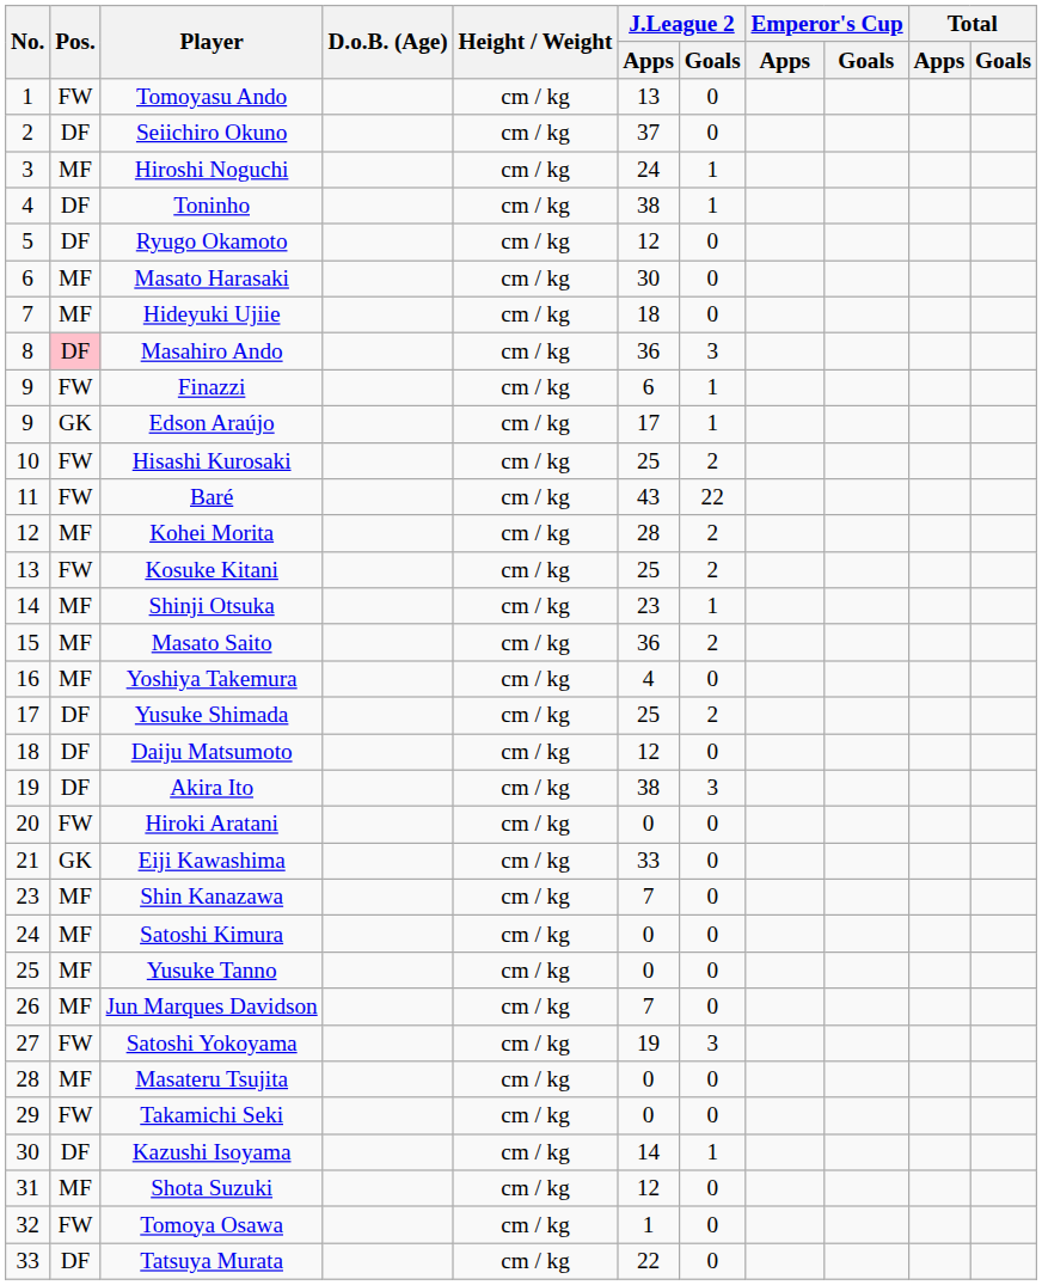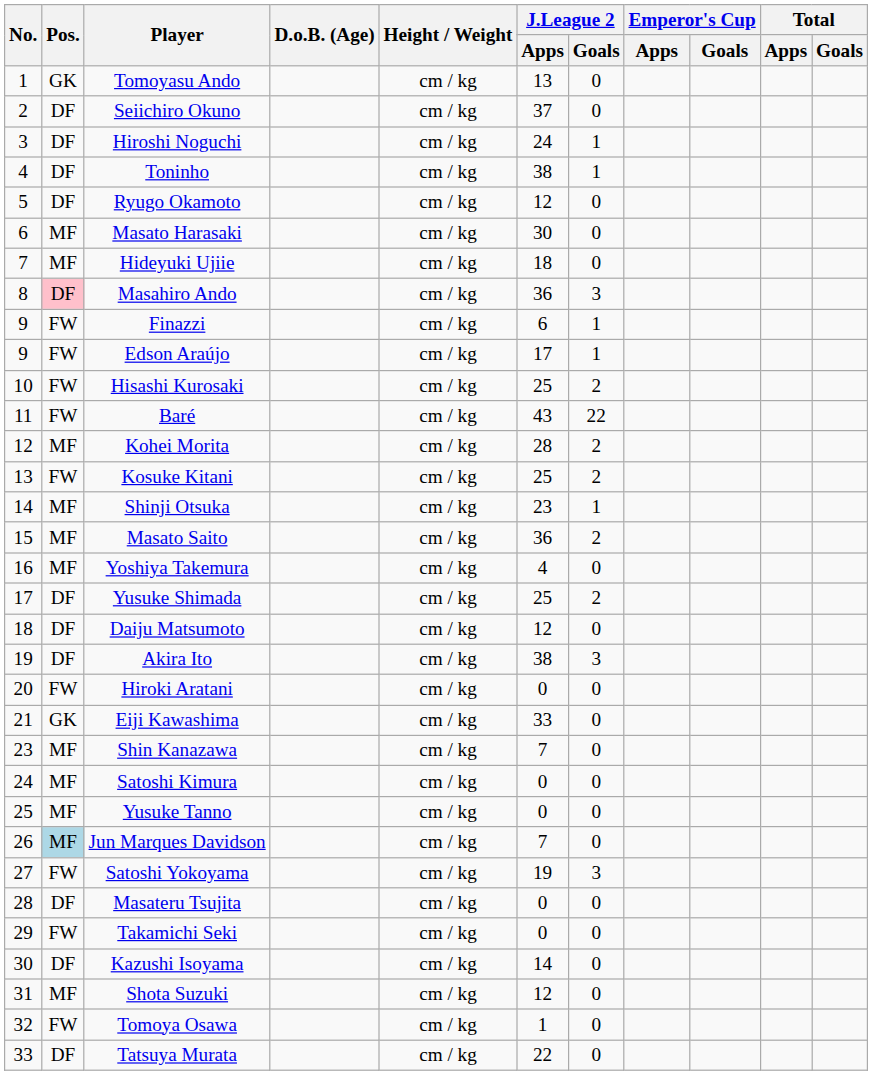 <table class="wikitable" style="text-align:center;">
 <tr>
 <th rowspan="2">No.</th>
 <th rowspan="2">Pos.</th>
 <th rowspan="2">Player</th>
 <th rowspan="2">D.o.B. (Age)</th>
 <th rowspan="2">Height / Weight</th>
 <th colspan="2"><a href='#'>J.League 2</a></th>
 <th colspan="2"><a href='#'>Emperor's Cup</a></th>
 <th colspan="2">Total</th>
 </tr>
 <tr>
 <th>Apps</th>
 <th>Goals</th>
 <th>Apps</th>
 <th>Goals</th>
 <th>Apps</th>
 <th>Goals</th>
 </tr>
 <tr>
 <td>1</td>
-<td>FW</td>
+<td>GK</td>
 <td><a href='#'>Tomoyasu Ando</a></td>
 <td></td>
 <td>cm / kg</td>
 <td>13</td>
 <td>0</td>
 <td></td>
 <td></td>
 <td></td>
 <td></td>
 </tr>
 <tr>
 <td>2</td>
 <td>DF</td>
 <td><a href='#'>Seiichiro Okuno</a></td>
 <td></td>
 <td>cm / kg</td>
 <td>37</td>
 <td>0</td>
 <td></td>
 <td></td>
 <td></td>
 <td></td>
 </tr>
 <tr>
 <td>3</td>
-<td>MF</td>
+<td>DF</td>
 <td><a href='#'>Hiroshi Noguchi</a></td>
 <td></td>
 <td>cm / kg</td>
 <td>24</td>
 <td>1</td>
 <td></td>
 <td></td>
 <td></td>
 <td></td>
 </tr>
 <tr>
 <td>4</td>
 <td>DF</td>
 <td><a href='#'>Toninho</a></td>
 <td></td>
 <td>cm / kg</td>
 <td>38</td>
 <td>1</td>
 <td></td>
 <td></td>
 <td></td>
 <td></td>
 </tr>
 <tr>
 <td>5</td>
 <td>DF</td>
 <td><a href='#'>Ryugo Okamoto</a></td>
 <td></td>
 <td>cm / kg</td>
 <td>12</td>
 <td>0</td>
 <td></td>
 <td></td>
 <td></td>
 <td></td>
 </tr>
 <tr>
 <td>6</td>
 <td>MF</td>
 <td><a href='#'>Masato Harasaki</a></td>
 <td></td>
 <td>cm / kg</td>
 <td>30</td>
 <td>0</td>
 <td></td>
 <td></td>
 <td></td>
 <td></td>
 </tr>
 <tr>
 <td>7</td>
 <td>MF</td>
 <td><a href='#'>Hideyuki Ujiie</a></td>
 <td></td>
 <td>cm / kg</td>
 <td>18</td>
 <td>0</td>
 <td></td>
 <td></td>
 <td></td>
 <td></td>
 </tr>
 <tr>
 <td>8</td>
 <td style="background: pink;">DF</td>
 <td><a href='#'>Masahiro Ando</a></td>
 <td></td>
 <td>cm / kg</td>
 <td>36</td>
 <td>3</td>
 <td></td>
 <td></td>
 <td></td>
 <td></td>
 </tr>
 <tr>
 <td>9</td>
 <td>FW</td>
 <td><a href='#'>Finazzi</a></td>
 <td></td>
 <td>cm / kg</td>
 <td>6</td>
 <td>1</td>
 <td></td>
 <td></td>
 <td></td>
 <td></td>
 </tr>
 <tr>
 <td>9</td>
-<td>GK</td>
+<td>FW</td>
 <td><a href='#'>Edson Araújo</a></td>
 <td></td>
 <td>cm / kg</td>
 <td>17</td>
 <td>1</td>
 <td></td>
 <td></td>
 <td></td>
 <td></td>
 </tr>
 <tr>
 <td>10</td>
 <td>FW</td>
 <td><a href='#'>Hisashi Kurosaki</a></td>
 <td></td>
 <td>cm / kg</td>
 <td>25</td>
 <td>2</td>
 <td></td>
 <td></td>
 <td></td>
 <td></td>
 </tr>
 <tr>
 <td>11</td>
 <td>FW</td>
 <td><a href='#'>Baré</a></td>
 <td></td>
 <td>cm / kg</td>
 <td>43</td>
 <td>22</td>
 <td></td>
 <td></td>
 <td></td>
 <td></td>
 </tr>
 <tr>
 <td>12</td>
 <td>MF</td>
 <td><a href='#'>Kohei Morita</a></td>
 <td></td>
 <td>cm / kg</td>
 <td>28</td>
 <td>2</td>
 <td></td>
 <td></td>
 <td></td>
 <td></td>
 </tr>
 <tr>
 <td>13</td>
 <td>FW</td>
 <td><a href='#'>Kosuke Kitani</a></td>
 <td></td>
 <td>cm / kg</td>
 <td>25</td>
 <td>2</td>
 <td></td>
 <td></td>
 <td></td>
 <td></td>
 </tr>
 <tr>
 <td>14</td>
 <td>MF</td>
 <td><a href='#'>Shinji Otsuka</a></td>
 <td></td>
 <td>cm / kg</td>
 <td>23</td>
 <td>1</td>
 <td></td>
 <td></td>
 <td></td>
 <td></td>
 </tr>
 <tr>
 <td>15</td>
 <td>MF</td>
 <td><a href='#'>Masato Saito</a></td>
 <td></td>
 <td>cm / kg</td>
 <td>36</td>
 <td>2</td>
 <td></td>
 <td></td>
 <td></td>
 <td></td>
 </tr>
 <tr>
 <td>16</td>
 <td>MF</td>
 <td><a href='#'>Yoshiya Takemura</a></td>
 <td></td>
 <td>cm / kg</td>
 <td>4</td>
 <td>0</td>
 <td></td>
 <td></td>
 <td></td>
 <td></td>
 </tr>
 <tr>
 <td>17</td>
 <td>DF</td>
 <td><a href='#'>Yusuke Shimada</a></td>
 <td></td>
 <td>cm / kg</td>
 <td>25</td>
 <td>2</td>
 <td></td>
 <td></td>
 <td></td>
 <td></td>
 </tr>
 <tr>
 <td>18</td>
 <td>DF</td>
 <td><a href='#'>Daiju Matsumoto</a></td>
 <td></td>
 <td>cm / kg</td>
 <td>12</td>
 <td>0</td>
 <td></td>
 <td></td>
 <td></td>
 <td></td>
 </tr>
 <tr>
 <td>19</td>
 <td>DF</td>
 <td><a href='#'>Akira Ito</a></td>
 <td></td>
 <td>cm / kg</td>
 <td>38</td>
 <td>3</td>
 <td></td>
 <td></td>
 <td></td>
 <td></td>
 </tr>
 <tr>
 <td>20</td>
 <td>FW</td>
 <td><a href='#'>Hiroki Aratani</a></td>
 <td></td>
 <td>cm / kg</td>
 <td>0</td>
 <td>0</td>
 <td></td>
 <td></td>
 <td></td>
 <td></td>
 </tr>
 <tr>
 <td>21</td>
 <td>GK</td>
 <td><a href='#'>Eiji Kawashima</a></td>
 <td></td>
 <td>cm / kg</td>
 <td>33</td>
 <td>0</td>
 <td></td>
 <td></td>
 <td></td>
 <td></td>
 </tr>
 <tr>
 <td>23</td>
 <td>MF</td>
 <td><a href='#'>Shin Kanazawa</a></td>
 <td></td>
 <td>cm / kg</td>
 <td>7</td>
 <td>0</td>
 <td></td>
 <td></td>
 <td></td>
 <td></td>
 </tr>
 <tr>
 <td>24</td>
 <td>MF</td>
 <td><a href='#'>Satoshi Kimura</a></td>
 <td></td>
 <td>cm / kg</td>
 <td>0</td>
 <td>0</td>
 <td></td>
 <td></td>
 <td></td>
 <td></td>
 </tr>
 <tr>
 <td>25</td>
 <td>MF</td>
 <td><a href='#'>Yusuke Tanno</a></td>
 <td></td>
 <td>cm / kg</td>
 <td>0</td>
 <td>0</td>
 <td></td>
 <td></td>
 <td></td>
 <td></td>
 </tr>
 <tr>
 <td>26</td>
-<td>MF</td>
+<td style="background: lightblue;">MF</td>
 <td><a href='#'>Jun Marques Davidson</a></td>
 <td></td>
 <td>cm / kg</td>
 <td>7</td>
 <td>0</td>
 <td></td>
 <td></td>
 <td></td>
 <td></td>
 </tr>
 <tr>
 <td>27</td>
 <td>FW</td>
 <td><a href='#'>Satoshi Yokoyama</a></td>
 <td></td>
 <td>cm / kg</td>
 <td>19</td>
 <td>3</td>
 <td></td>
 <td></td>
 <td></td>
 <td></td>
 </tr>
 <tr>
 <td>28</td>
-<td>MF</td>
+<td>DF</td>
 <td><a href='#'>Masateru Tsujita</a></td>
 <td></td>
 <td>cm / kg</td>
 <td>0</td>
 <td>0</td>
 <td></td>
 <td></td>
 <td></td>
 <td></td>
 </tr>
 <tr>
 <td>29</td>
 <td>FW</td>
 <td><a href='#'>Takamichi Seki</a></td>
 <td></td>
 <td>cm / kg</td>
 <td>0</td>
 <td>0</td>
 <td></td>
 <td></td>
 <td></td>
 <td></td>
 </tr>
 <tr>
 <td>30</td>
 <td>DF</td>
 <td><a href='#'>Kazushi Isoyama</a></td>
 <td></td>
 <td>cm / kg</td>
 <td>14</td>
-<td>1</td>
+<td>0</td>
 <td></td>
 <td></td>
 <td></td>
 <td></td>
 </tr>
 <tr>
 <td>31</td>
 <td>MF</td>
 <td><a href='#'>Shota Suzuki</a></td>
 <td></td>
 <td>cm / kg</td>
 <td>12</td>
 <td>0</td>
 <td></td>
 <td></td>
 <td></td>
 <td></td>
 </tr>
 <tr>
 <td>32</td>
 <td>FW</td>
 <td><a href='#'>Tomoya Osawa</a></td>
 <td></td>
 <td>cm / kg</td>
 <td>1</td>
 <td>0</td>
 <td></td>
 <td></td>
 <td></td>
 <td></td>
 </tr>
 <tr>
 <td>33</td>
 <td>DF</td>
 <td><a href='#'>Tatsuya Murata</a></td>
 <td></td>
 <td>cm / kg</td>
 <td>22</td>
 <td>0</td>
 <td></td>
 <td></td>
 <td></td>
 <td></td>
 </tr>
 </table>
